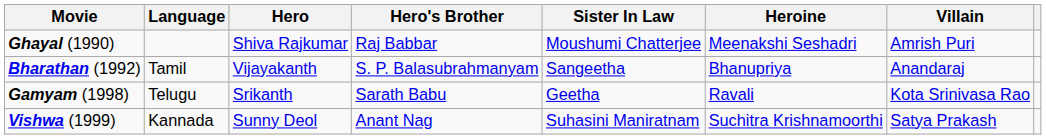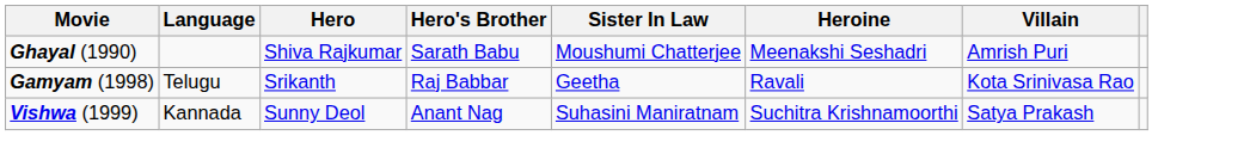 <table class="wikitable">
 <tr>
 <th>Movie</th>
 <th>Language</th>
 <th>Hero</th>
 <th>Hero's Brother</th>
 <th>Sister In Law</th>
 <th>Heroine</th>
 <th>Villain</th>
 <th class="unsortable"></th>
 </tr>
 <tr>
 <td><strong><em>Ghayal</em></strong> (1990)</td>
 <td></td>
 <td><a href='#'>Shiva Rajkumar</a></td>
-<td><a href='#'>Raj Babbar</a></td>
+<td><a href='#'>Sarath Babu</a></td>
 <td><a href='#'>Moushumi Chatterjee</a></td>
 <td><a href='#'>Meenakshi Seshadri</a></td>
 <td><a href='#'>Amrish Puri</a></td>
 <td></td>
 </tr>
 <tr>
-<td><strong><a href='#'><em>Bharathan</em></a></strong> (1992)</td>
-<td>Tamil</td>
-<td><a href='#'>Vijayakanth</a></td>
-<td><a href='#'>S. P. Balasubrahmanyam</a></td>
-<td><a href='#'>Sangeetha</a></td>
-<td><a href='#'>Bhanupriya</a></td>
-<td><a href='#'>Anandaraj</a></td>
-<td></td>
-</tr>
-<tr>
 <td><strong><em>Gamyam</em></strong> (1998)</td>
 <td>Telugu</td>
 <td><a href='#'>Srikanth</a></td>
-<td><a href='#'>Sarath Babu</a></td>
+<td><a href='#'>Raj Babbar</a></td>
 <td><a href='#'>Geetha</a></td>
 <td><a href='#'>Ravali</a></td>
 <td><a href='#'>Kota Srinivasa Rao</a></td>
 <td></td>
 </tr>
 <tr>
 <td><strong><a href='#'><em>Vishwa</em></a></strong> (1999)</td>
 <td>Kannada</td>
 <td><a href='#'>Sunny Deol</a></td>
 <td><a href='#'>Anant Nag</a></td>
 <td><a href='#'>Suhasini Maniratnam</a></td>
 <td><a href='#'>Suchitra Krishnamoorthi</a></td>
 <td><a href='#'>Satya Prakash</a></td>
 <td></td>
 </tr>
 </table>
